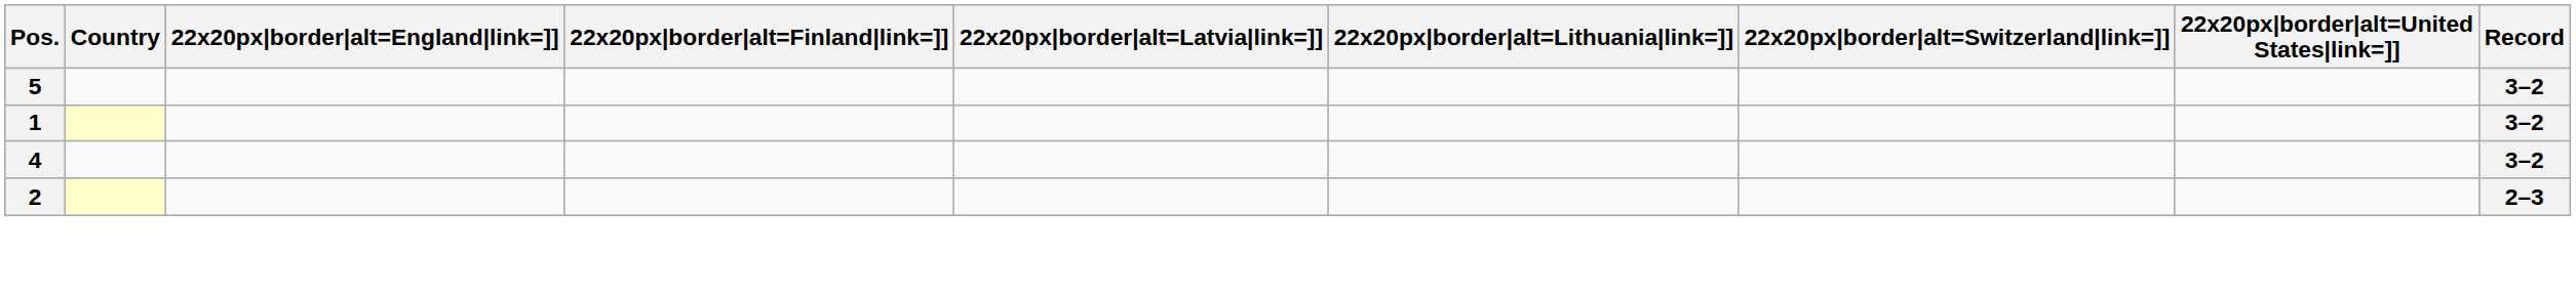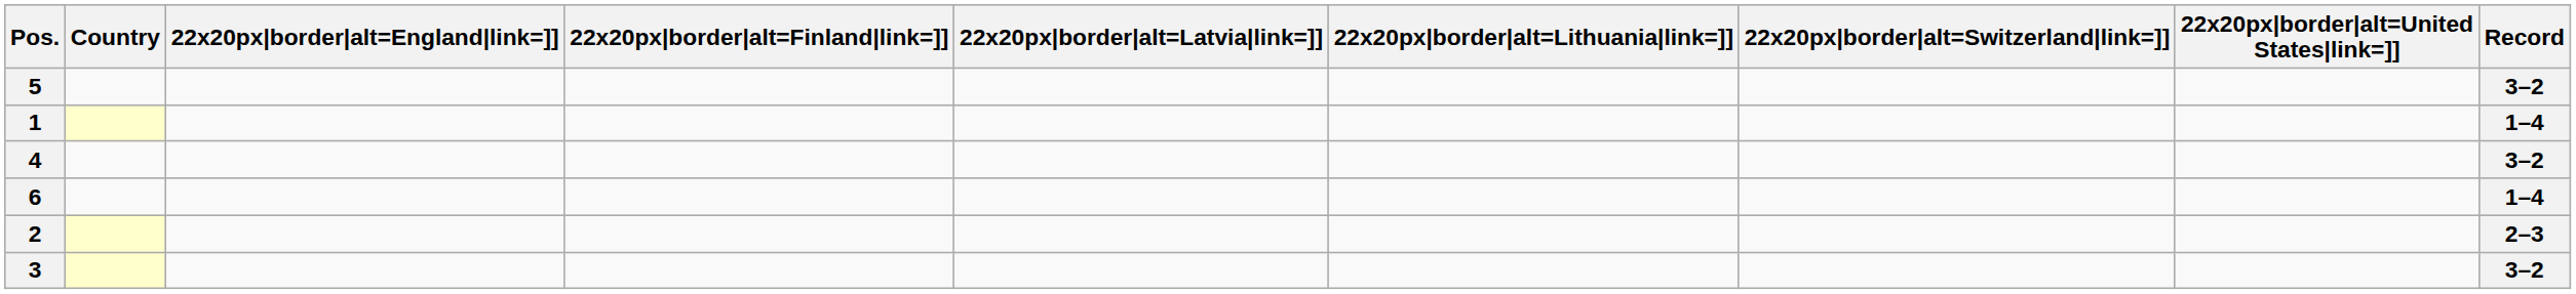 <table class="wikitable sortable nowrap" style="text-align:center; font-size:0.9em;">
 <tr>
 <th>Pos.</th>
 <th>Country</th>
 <th [[Image:>22x20px|border|alt=England|link=]]</th>
 <th [[Image:>22x20px|border|alt=Finland|link=]]</th>
 <th [[Image:>22x20px|border|alt=Latvia|link=]]</th>
 <th [[Image:>22x20px|border|alt=Lithuania|link=]]</th>
 <th [[Image:>22x20px|border|alt=Switzerland|link=]]</th>
 <th [[Image:>22x20px|border|alt=United States|link=]]</th>
 <th>Record</th>
 </tr>
 <tr>
 <th>5</th>
 <td style="text-align:left;"></td>
 <td></td>
 <td></td>
 <td></td>
 <td></td>
 <td></td>
 <td></td>
 <th>3–2</th>
 </tr>
 <tr>
 <th>1</th>
 <td style="text-align:left; background:#ffffcc;"></td>
 <td></td>
 <td></td>
 <td></td>
 <td></td>
 <td></td>
 <td></td>
-<th>3–2</th>
+<th>1–4</th>
 </tr>
 <tr>
 <th>4</th>
 <td style="text-align:left;"></td>
 <td></td>
 <td></td>
 <td></td>
 <td></td>
 <td></td>
 <td></td>
 <th>3–2</th>
 </tr>
 <tr>
+<th>6</th>
+<td style="text-align:left;"></td>
+<td></td>
+<td></td>
+<td></td>
+<td></td>
+<td></td>
+<td></td>
+<th>1–4</th>
+</tr>
+<tr>
 <th>2</th>
 <td style="text-align:left; background:#ffffcc;"></td>
 <td></td>
 <td></td>
 <td></td>
 <td></td>
 <td></td>
 <td></td>
 <th>2–3</th>
 </tr>
+<tr>
+<th>3</th>
+<td style="text-align:left; background:#ffffcc;"></td>
+<td></td>
+<td></td>
+<td></td>
+<td></td>
+<td></td>
+<td></td>
+<th>3–2</th>
+</tr>
 </table>
